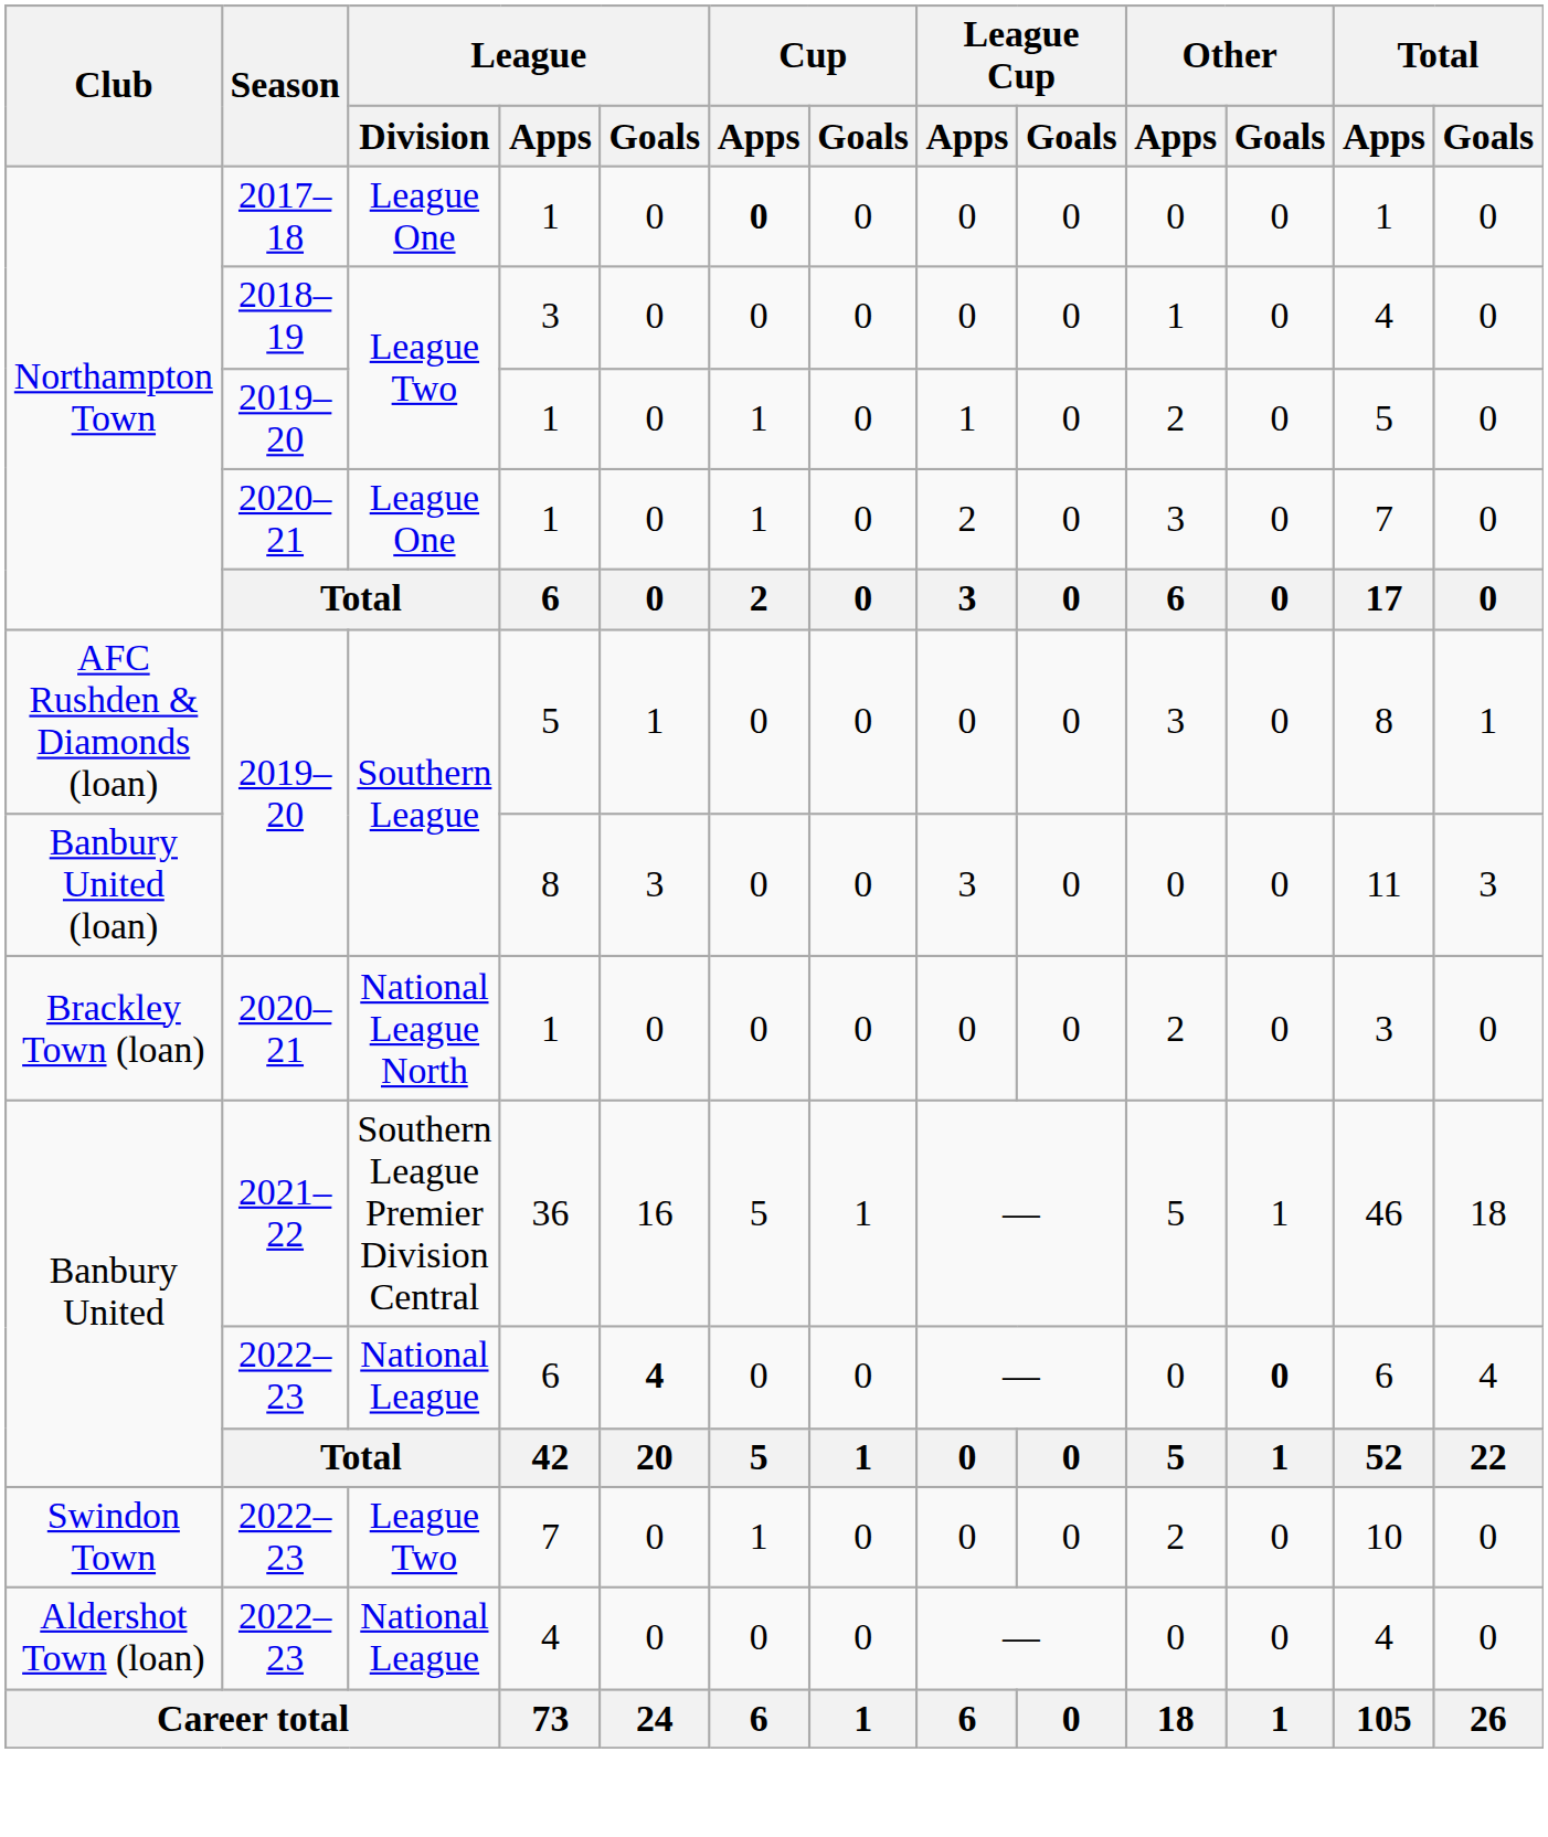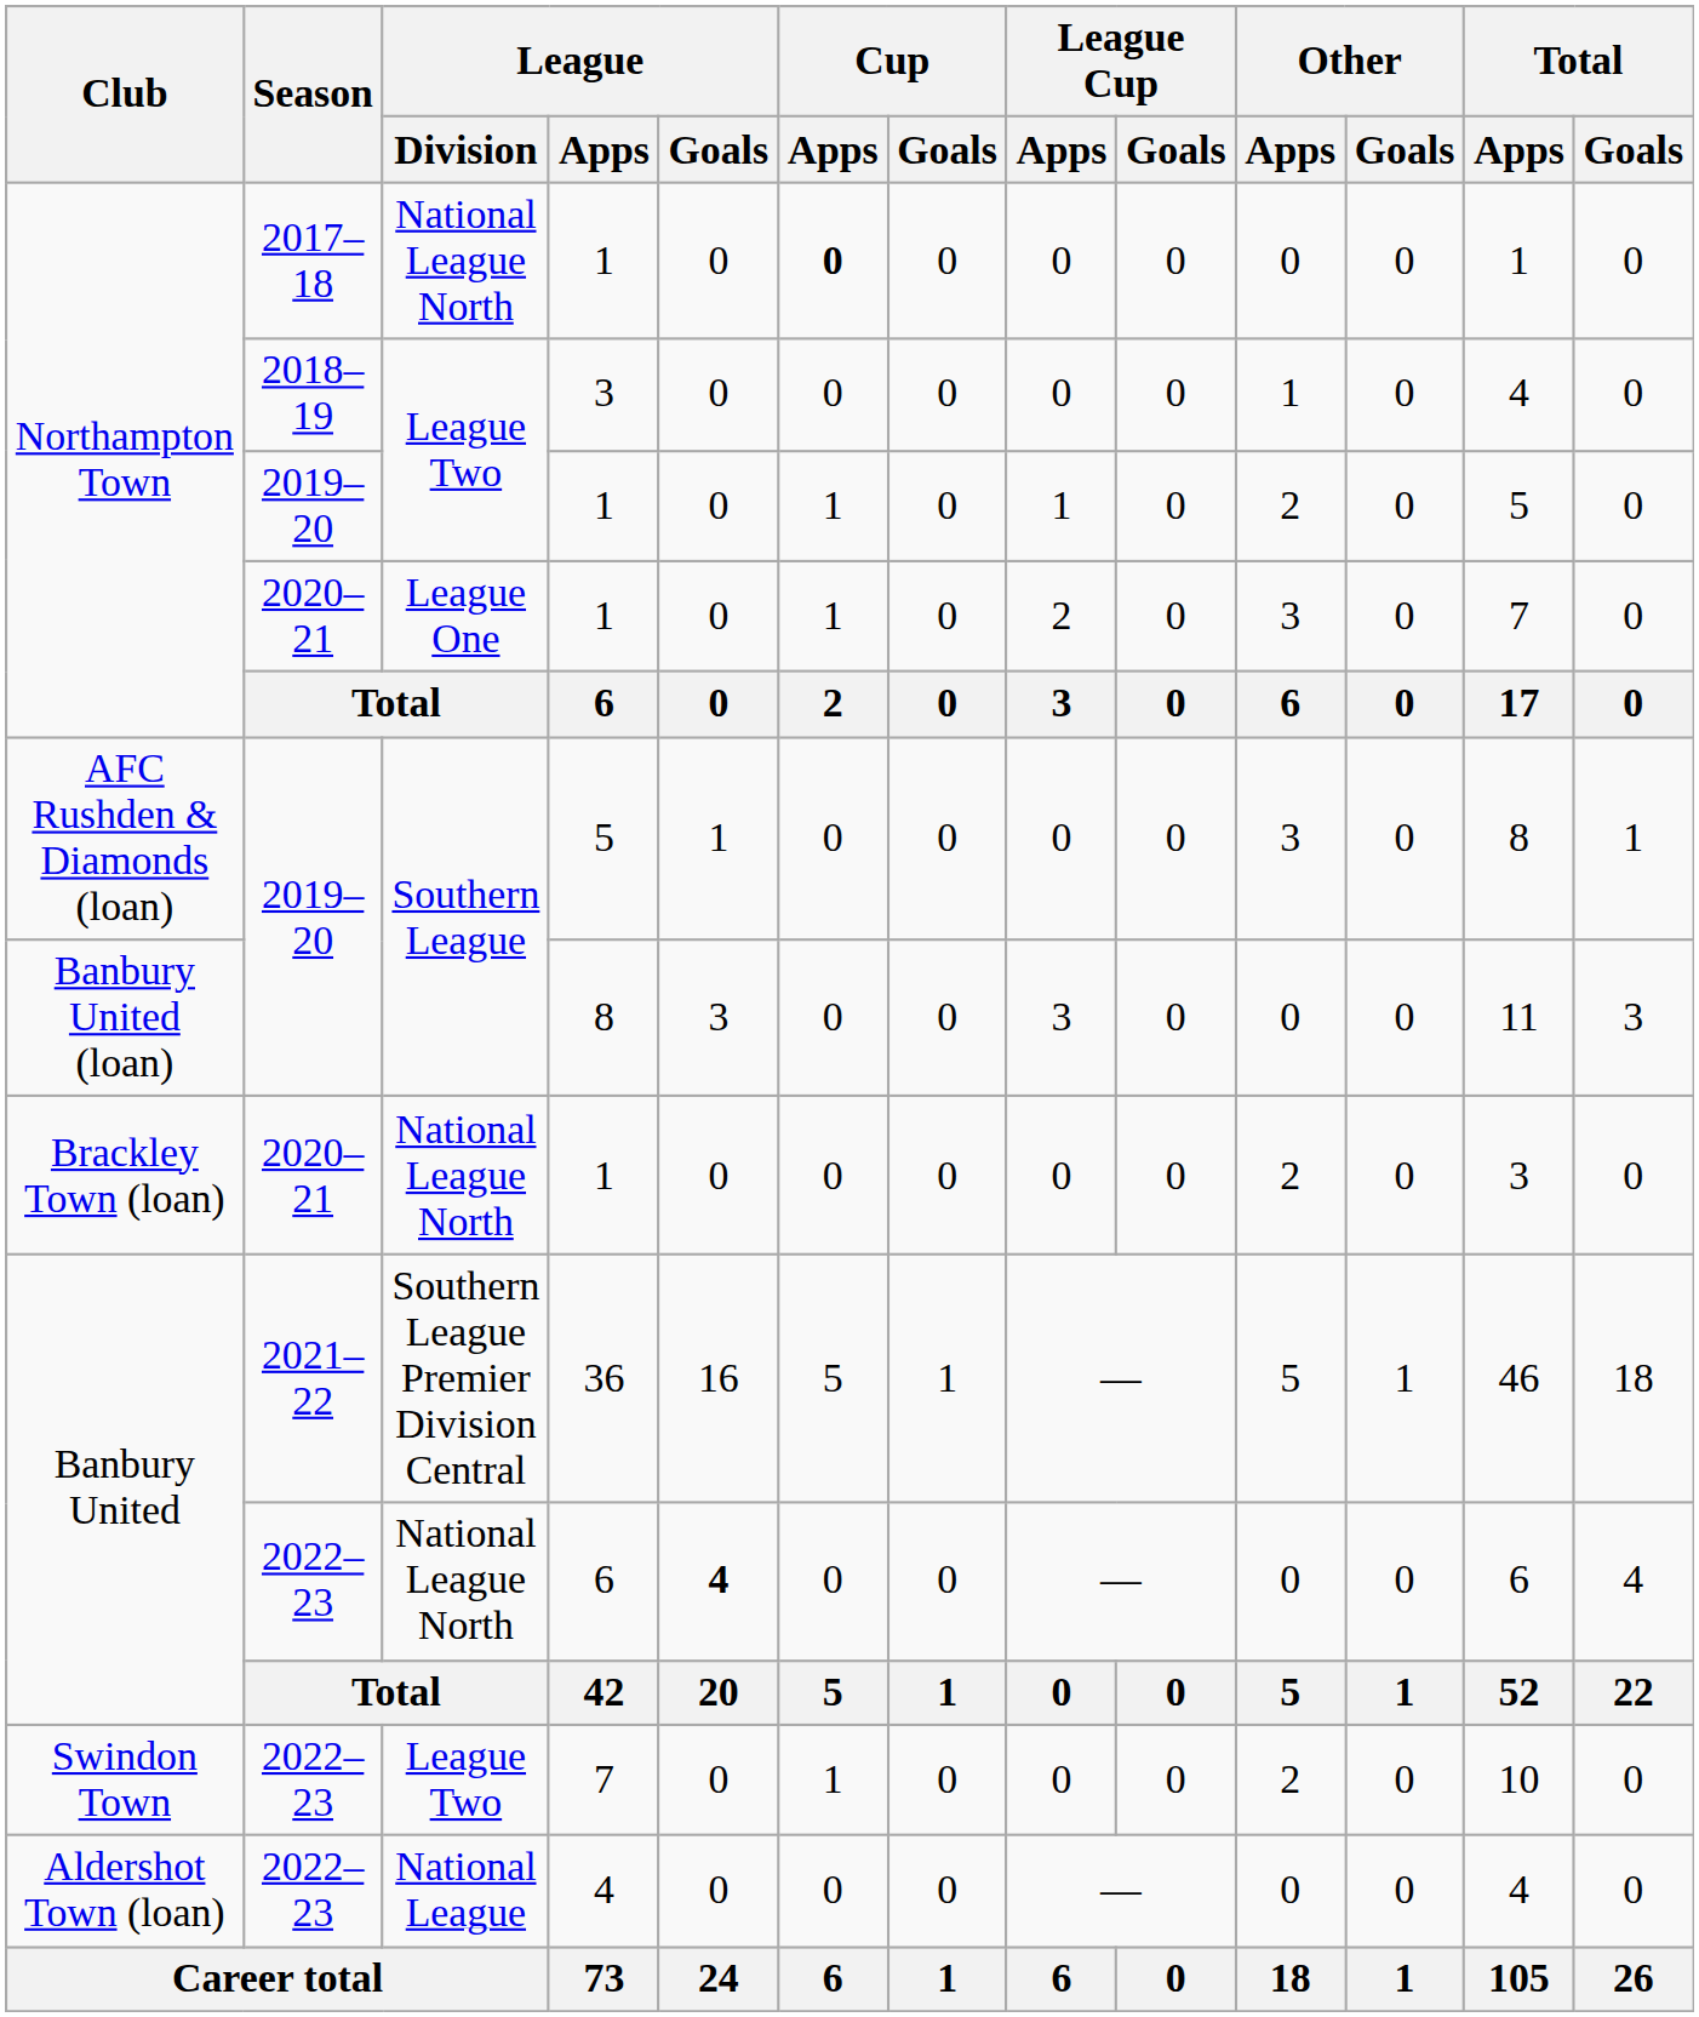 <table class="wikitable" style="text-align:center">
 <tr>
 <th rowspan="2">Club</th>
 <th rowspan="2">Season</th>
 <th colspan="3">League</th>
 <th colspan="2">Cup</th>
 <th colspan="2">League Cup</th>
 <th colspan="2">Other</th>
 <th colspan="2">Total</th>
 </tr>
 <tr>
 <th>Division</th>
 <th>Apps</th>
 <th>Goals</th>
 <th>Apps</th>
 <th>Goals</th>
 <th>Apps</th>
 <th>Goals</th>
 <th>Apps</th>
 <th>Goals</th>
 <th>Apps</th>
 <th>Goals</th>
 </tr>
 <tr>
 <td rowspan="5"><a href='#'>Northampton Town</a></td>
 <td><a href='#'>2017–18</a></td>
-<td rowspan="1"><a href='#'>League One</a></td>
+<td rowspan="1"><a href='#'>National League North</a></td>
 <td>1</td>
 <td>0</td>
 <td><strong>0</strong></td>
 <td>0</td>
 <td>0</td>
 <td>0</td>
 <td>0</td>
 <td>0</td>
 <td>1</td>
 <td>0</td>
 </tr>
 <tr>
 <td><a href='#'>2018–19</a></td>
 <td rowspan="2"><a href='#'>League Two</a></td>
 <td>3</td>
 <td>0</td>
 <td>0</td>
 <td>0</td>
 <td>0</td>
 <td>0</td>
 <td>1</td>
 <td>0</td>
 <td>4</td>
 <td>0</td>
 </tr>
 <tr>
 <td><a href='#'>2019–20</a></td>
 <td>1</td>
 <td>0</td>
 <td>1</td>
 <td>0</td>
 <td>1</td>
 <td>0</td>
 <td>2</td>
 <td>0</td>
 <td>5</td>
 <td>0</td>
 </tr>
 <tr>
 <td><a href='#'>2020–21</a></td>
 <td rowspan="1"><a href='#'>League One</a></td>
 <td>1</td>
 <td>0</td>
 <td>1</td>
 <td>0</td>
 <td>2</td>
 <td>0</td>
 <td>3</td>
 <td>0</td>
 <td>7</td>
 <td>0</td>
 </tr>
 <tr>
 <th colspan="2">Total</th>
 <th>6</th>
 <th>0</th>
 <th>2</th>
 <th>0</th>
 <th>3</th>
 <th>0</th>
 <th>6</th>
 <th>0</th>
 <th>17</th>
 <th>0</th>
 </tr>
 <tr>
 <td rowspan="1"><a href='#'>AFC Rushden & Diamonds</a> (loan)</td>
 <td rowspan="2"><a href='#'>2019–20</a></td>
 <td rowspan="2"><a href='#'>Southern League</a></td>
 <td>5</td>
 <td>1</td>
 <td>0</td>
 <td>0</td>
 <td>0</td>
 <td>0</td>
 <td>3</td>
 <td>0</td>
 <td>8</td>
 <td>1</td>
 </tr>
 <tr>
 <td rowspan="1"><a href='#'>Banbury United</a> (loan)</td>
 <td>8</td>
 <td>3</td>
 <td>0</td>
 <td>0</td>
 <td>3</td>
 <td>0</td>
 <td>0</td>
 <td>0</td>
 <td>11</td>
 <td>3</td>
 </tr>
 <tr>
 <td rowspan="1"><a href='#'>Brackley Town</a> (loan)</td>
 <td><a href='#'>2020–21</a></td>
 <td rowspan="1"><a href='#'>National League North</a></td>
 <td>1</td>
 <td>0</td>
 <td>0</td>
 <td>0</td>
 <td>0</td>
 <td>0</td>
 <td>2</td>
 <td>0</td>
 <td>3</td>
 <td>0</td>
 </tr>
 <tr>
 <td rowspan="3">Banbury United</td>
 <td><a href='#'>2021–22</a></td>
 <td>Southern League Premier Division Central</td>
 <td>36</td>
 <td>16</td>
 <td>5</td>
 <td>1</td>
 <td colspan="2">—</td>
 <td>5</td>
 <td>1</td>
 <td>46</td>
 <td>18</td>
 </tr>
 <tr>
 <td><a href='#'>2022–23</a></td>
-<td><a href='#'>National League</a></td>
+<td>National League North</td>
 <td>6</td>
 <td><strong>4</strong></td>
 <td>0</td>
 <td>0</td>
 <td colspan="2">—</td>
 <td>0</td>
-<td><strong>0</strong></td>
+<td>0</td>
 <td>6</td>
 <td>4</td>
 </tr>
 <tr>
 <th colspan="2">Total</th>
 <th>42</th>
 <th>20</th>
 <th>5</th>
 <th>1</th>
 <th>0</th>
 <th>0</th>
 <th>5</th>
 <th>1</th>
 <th>52</th>
 <th>22</th>
 </tr>
 <tr>
 <td><a href='#'>Swindon Town</a></td>
 <td><a href='#'>2022–23</a></td>
 <td><a href='#'>League Two</a></td>
 <td>7</td>
 <td>0</td>
 <td>1</td>
 <td>0</td>
 <td>0</td>
 <td>0</td>
 <td>2</td>
 <td>0</td>
 <td>10</td>
 <td>0</td>
 </tr>
 <tr>
 <td><a href='#'>Aldershot Town</a> (loan)</td>
 <td><a href='#'>2022–23</a></td>
 <td><a href='#'>National League</a></td>
 <td>4</td>
 <td>0</td>
 <td>0</td>
 <td>0</td>
 <td colspan="2">—</td>
 <td>0</td>
 <td>0</td>
 <td>4</td>
 <td>0</td>
 </tr>
 <tr>
 <th colspan="3">Career total</th>
 <th>73</th>
 <th>24</th>
 <th>6</th>
 <th>1</th>
 <th>6</th>
 <th>0</th>
 <th>18</th>
 <th>1</th>
 <th>105</th>
 <th>26</th>
 </tr>
 </table>
